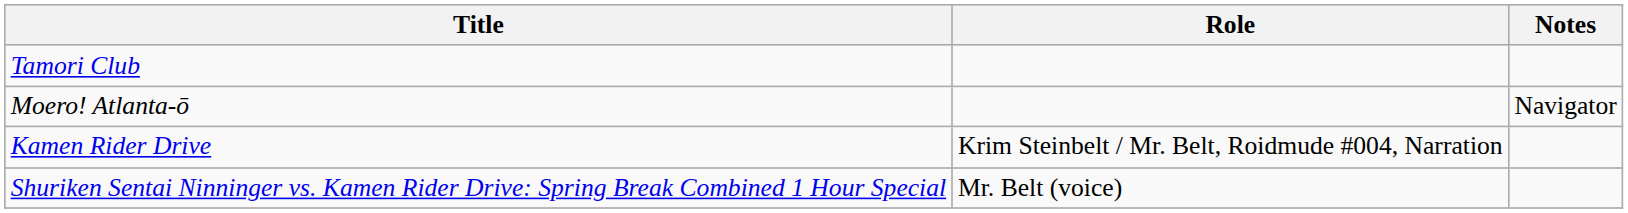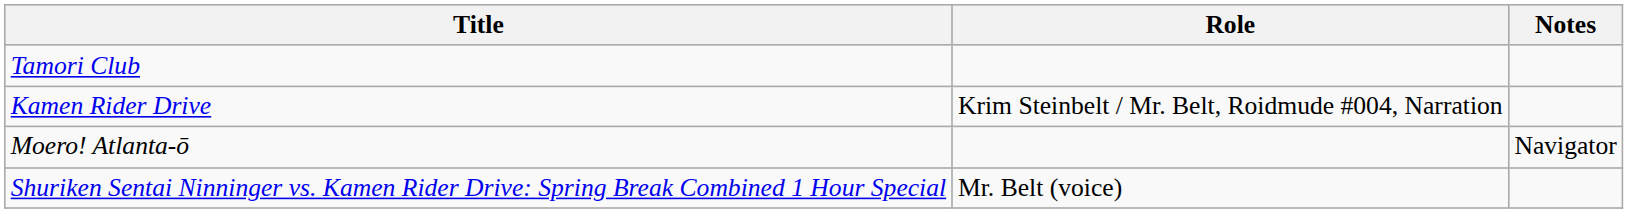 <table class="wikitable">
 <tr>
 <th>Title</th>
 <th>Role</th>
 <th>Notes</th>
 </tr>
 <tr>
 <td><em><a href='#'>Tamori Club</a></em></td>
 <td></td>
 <td></td>
 </tr>
 <tr>
+<td><em><a href='#'>Kamen Rider Drive</a></em></td>
+<td>Krim Steinbelt / Mr. Belt, Roidmude #004, Narration</td>
+<td></td>
+</tr>
+<tr>
 <td><em>Moero! Atlanta-ō</em></td>
 <td></td>
 <td>Navigator</td>
-</tr>
-<tr>
-<td><em><a href='#'>Kamen Rider Drive</a></em></td>
-<td>Krim Steinbelt / Mr. Belt, Roidmude #004, Narration</td>
-<td></td>
 </tr>
 <tr>
 <td><em><a href='#'>Shuriken Sentai Ninninger vs. Kamen Rider Drive: Spring Break Combined 1 Hour Special</a></em></td>
 <td>Mr. Belt (voice)</td>
 <td></td>
 </tr>
 </table>
